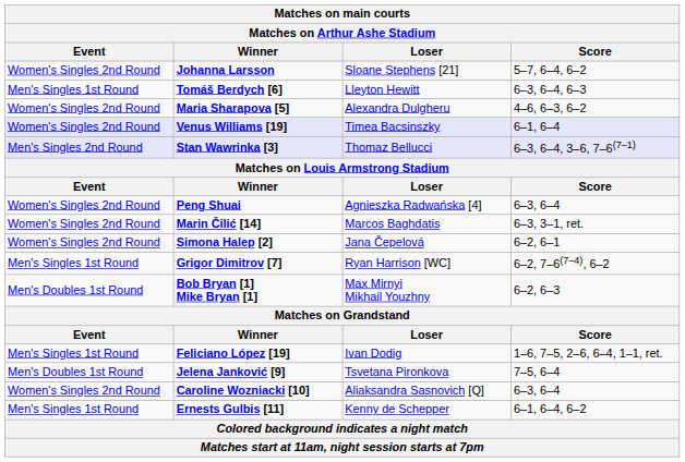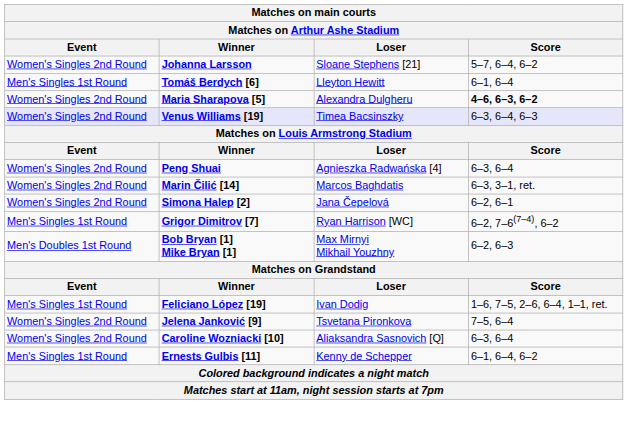 <table class="wikitable collapsible uncollapsed" style="margin:auto;">
 <tr>
 <th colspan="4" style="white-space:nowrap;">Matches on main courts</th>
 </tr>
 <tr>
 <th colspan="4"><strong>Matches on <a href='#'>Arthur Ashe Stadium</a></strong></th>
 </tr>
 <tr>
 <th width=220>Event</th>
 <th width=220>Winner</th>
 <th width=220>Loser</th>
 <th width=220>Score</th>
 </tr>
 <tr>
 <td><a href='#'>Women's Singles 2nd Round</a></td>
 <td><strong> <a href='#'>Johanna Larsson</a></strong></td>
 <td> <a href='#'>Sloane Stephens</a> [21]</td>
 <td>5–7, 6–4, 6–2</td>
 </tr>
 <tr>
 <td><a href='#'>Men's Singles 1st Round</a></td>
 <td><strong> <a href='#'>Tomáš Berdych</a> [6]</strong></td>
 <td> <a href='#'>Lleyton Hewitt</a></td>
-<td>6–3, 6–4, 6–3</td>
+<td>6–1, 6–4</td>
 </tr>
 <tr>
 <td><a href='#'>Women's Singles 2nd Round</a></td>
 <td><strong> <a href='#'>Maria Sharapova</a> [5]</strong></td>
 <td> <a href='#'>Alexandra Dulgheru</a></td>
-<td>4–6, 6–3, 6–2</td>
+<td><strong>4–6, 6–3, 6–2</strong></td>
 </tr>
 <tr bgcolor=lavender>
 <td><a href='#'>Women's Singles 2nd Round</a></td>
 <td><strong> <a href='#'>Venus Williams</a> [19]</strong></td>
 <td> <a href='#'>Timea Bacsinszky</a></td>
-<td>6–1, 6–4</td>
-</tr>
-<tr bgcolor=lavender>
-<td><a href='#'>Men's Singles 2nd Round</a></td>
-<td><strong> <a href='#'>Stan Wawrinka</a> [3]</strong></td>
-<td> <a href='#'>Thomaz Bellucci</a></td>
-<td>6–3, 6–4, 3–6, 7–6<sup>(7–1)</sup></td>
+<td>6–3, 6–4, 6–3</td>
 </tr>
 <tr>
 <th colspan="4"><strong>Matches on <a href='#'>Louis Armstrong Stadium</a></strong></th>
 </tr>
 <tr>
 <th width=220>Event</th>
 <th width=220>Winner</th>
 <th width=220>Loser</th>
 <th width=220>Score</th>
 </tr>
 <tr>
 <td><a href='#'>Women's Singles 2nd Round</a></td>
 <td><strong> <a href='#'>Peng Shuai</a></strong></td>
 <td> <a href='#'>Agnieszka Radwańska</a> [4]</td>
 <td>6–3, 6–4</td>
 </tr>
 <tr>
 <td><a href='#'>Women's Singles 2nd Round</a></td>
 <td><strong> <a href='#'>Marin Čilić</a> [14]</strong></td>
 <td> <a href='#'>Marcos Baghdatis</a></td>
 <td>6–3, 3–1, ret.</td>
 </tr>
 <tr>
 <td><a href='#'>Women's Singles 2nd Round</a></td>
 <td><strong> <a href='#'>Simona Halep</a> [2]</strong></td>
 <td> <a href='#'>Jana Čepelová</a></td>
 <td>6–2, 6–1</td>
 </tr>
 <tr>
 <td><a href='#'>Men's Singles 1st Round</a></td>
 <td><strong> <a href='#'>Grigor Dimitrov</a> [7]</strong></td>
 <td> <a href='#'>Ryan Harrison</a> [WC]</td>
 <td>6–2, 7–6<sup>(7–4)</sup>, 6–2</td>
 </tr>
 <tr>
 <td><a href='#'>Men's Doubles 1st Round</a></td>
 <td><strong> <a href='#'>Bob Bryan</a> [1] <br>  <a href='#'>Mike Bryan</a> [1]</strong></td>
 <td> <a href='#'>Max Mirnyi</a> <br>  <a href='#'>Mikhail Youzhny</a></td>
 <td>6–2, 6–3</td>
 </tr>
 <tr>
 <th colspan="4"><strong>Matches on Grandstand</strong></th>
 </tr>
 <tr>
 <th width=220>Event</th>
 <th width=220>Winner</th>
 <th width=220>Loser</th>
 <th width=220>Score</th>
 </tr>
 <tr>
 <td><a href='#'>Men's Singles 1st Round</a></td>
 <td><strong> <a href='#'>Feliciano López</a> [19]</strong></td>
 <td> <a href='#'>Ivan Dodig</a></td>
 <td>1–6, 7–5, 2–6, 6–4, 1–1, ret.</td>
 </tr>
 <tr>
-<td><a href='#'>Men's Doubles 1st Round</a></td>
+<td><a href='#'>Women's Singles 2nd Round</a></td>
 <td><strong> <a href='#'>Jelena Janković</a> [9]</strong></td>
 <td> <a href='#'>Tsvetana Pironkova</a></td>
 <td>7–5, 6–4</td>
 </tr>
 <tr>
 <td><a href='#'>Women's Singles 2nd Round</a></td>
 <td><strong> <a href='#'>Caroline Wozniacki</a> [10]</strong></td>
 <td> <a href='#'>Aliaksandra Sasnovich</a> [Q]</td>
 <td>6–3, 6–4</td>
 </tr>
 <tr>
 <td><a href='#'>Men's Singles 1st Round</a></td>
 <td><strong> <a href='#'>Ernests Gulbis</a> [11]</strong></td>
 <td> <a href='#'>Kenny de Schepper</a></td>
 <td>6–1, 6–4, 6–2</td>
 </tr>
 <tr>
 <th colspan=4><em>Colored background indicates a night match</em></th>
 </tr>
 <tr>
 <th colspan=4><em>Matches start at 11am, night session starts at 7pm</em></th>
 </tr>
 </table>
